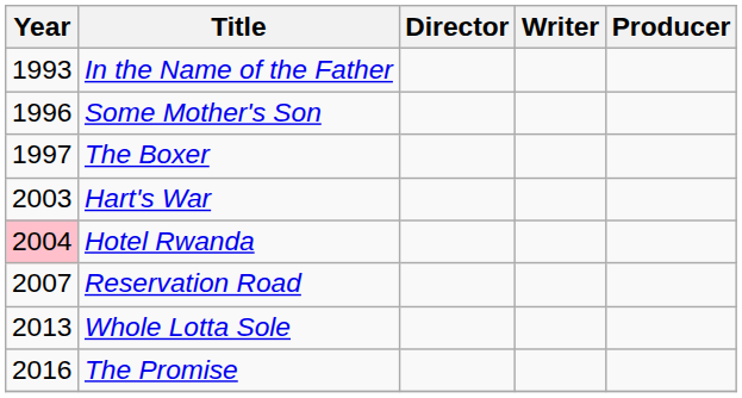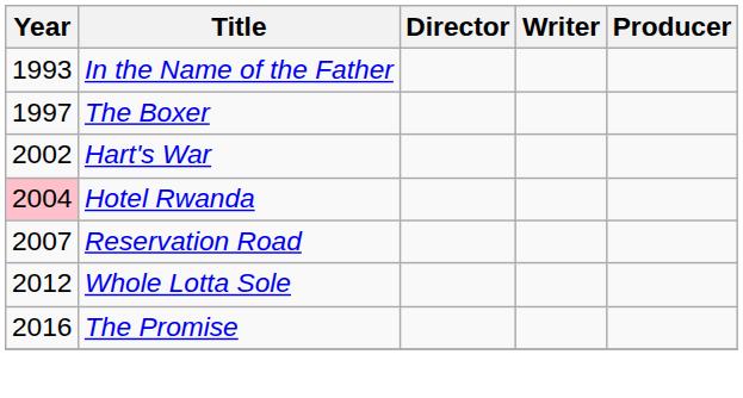 <table class="wikitable">
 <tr>
 <th>Year</th>
 <th>Title</th>
 <th>Director</th>
 <th>Writer</th>
 <th>Producer</th>
 </tr>
 <tr>
 <td>1993</td>
 <td><em><a href='#'>In the Name of the Father</a></em></td>
 <td></td>
 <td></td>
 <td></td>
 </tr>
 <tr>
-<td>1996</td>
-<td><em><a href='#'>Some Mother's Son</a></em></td>
-<td></td>
-<td></td>
-<td></td>
-</tr>
-<tr>
 <td>1997</td>
 <td><em><a href='#'>The Boxer</a></em></td>
 <td></td>
 <td></td>
 <td></td>
 </tr>
 <tr>
-<td>2003</td>
+<td>2002</td>
 <td><em><a href='#'>Hart's War</a></em></td>
 <td></td>
 <td></td>
 <td></td>
 </tr>
 <tr>
 <td style="background: pink;">2004</td>
 <td><em><a href='#'>Hotel Rwanda</a></em></td>
 <td></td>
 <td></td>
 <td></td>
 </tr>
 <tr>
 <td>2007</td>
 <td><em><a href='#'>Reservation Road</a></em></td>
 <td></td>
 <td></td>
 <td></td>
 </tr>
 <tr>
-<td>2013</td>
+<td>2012</td>
 <td><em><a href='#'>Whole Lotta Sole</a></em></td>
 <td></td>
 <td></td>
 <td></td>
 </tr>
 <tr>
 <td>2016</td>
 <td><em><a href='#'>The Promise</a></em></td>
 <td></td>
 <td></td>
 <td></td>
 </tr>
 <tr>
 </tr>
 </table>
